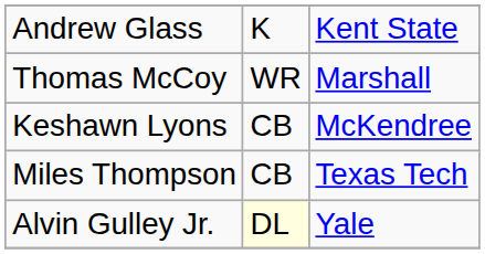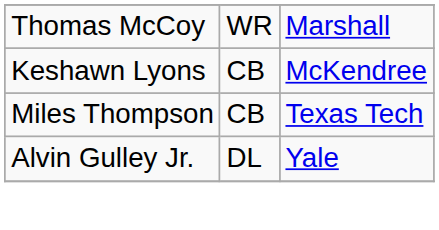 <table class="wikitable sortable">
 <tr>
-</tr>
-<tr>
-<td>Andrew Glass</td>
-<td>K</td>
-<td><a href='#'>Kent State</a></td>
 </tr>
 <tr>
 <td>Thomas McCoy</td>
 <td>WR</td>
 <td><a href='#'>Marshall</a></td>
 </tr>
 <tr>
 <td>Keshawn Lyons</td>
 <td>CB</td>
 <td><a href='#'>McKendree</a></td>
 </tr>
 <tr>
 <td>Miles Thompson</td>
 <td>CB</td>
 <td><a href='#'>Texas Tech</a></td>
 </tr>
 <tr>
 <td>Alvin Gulley Jr.</td>
-<td style="background: lightyellow;">DL</td>
+<td>DL</td>
 <td><a href='#'>Yale</a></td>
 </tr>
 <tr>
 </tr>
 </table>
